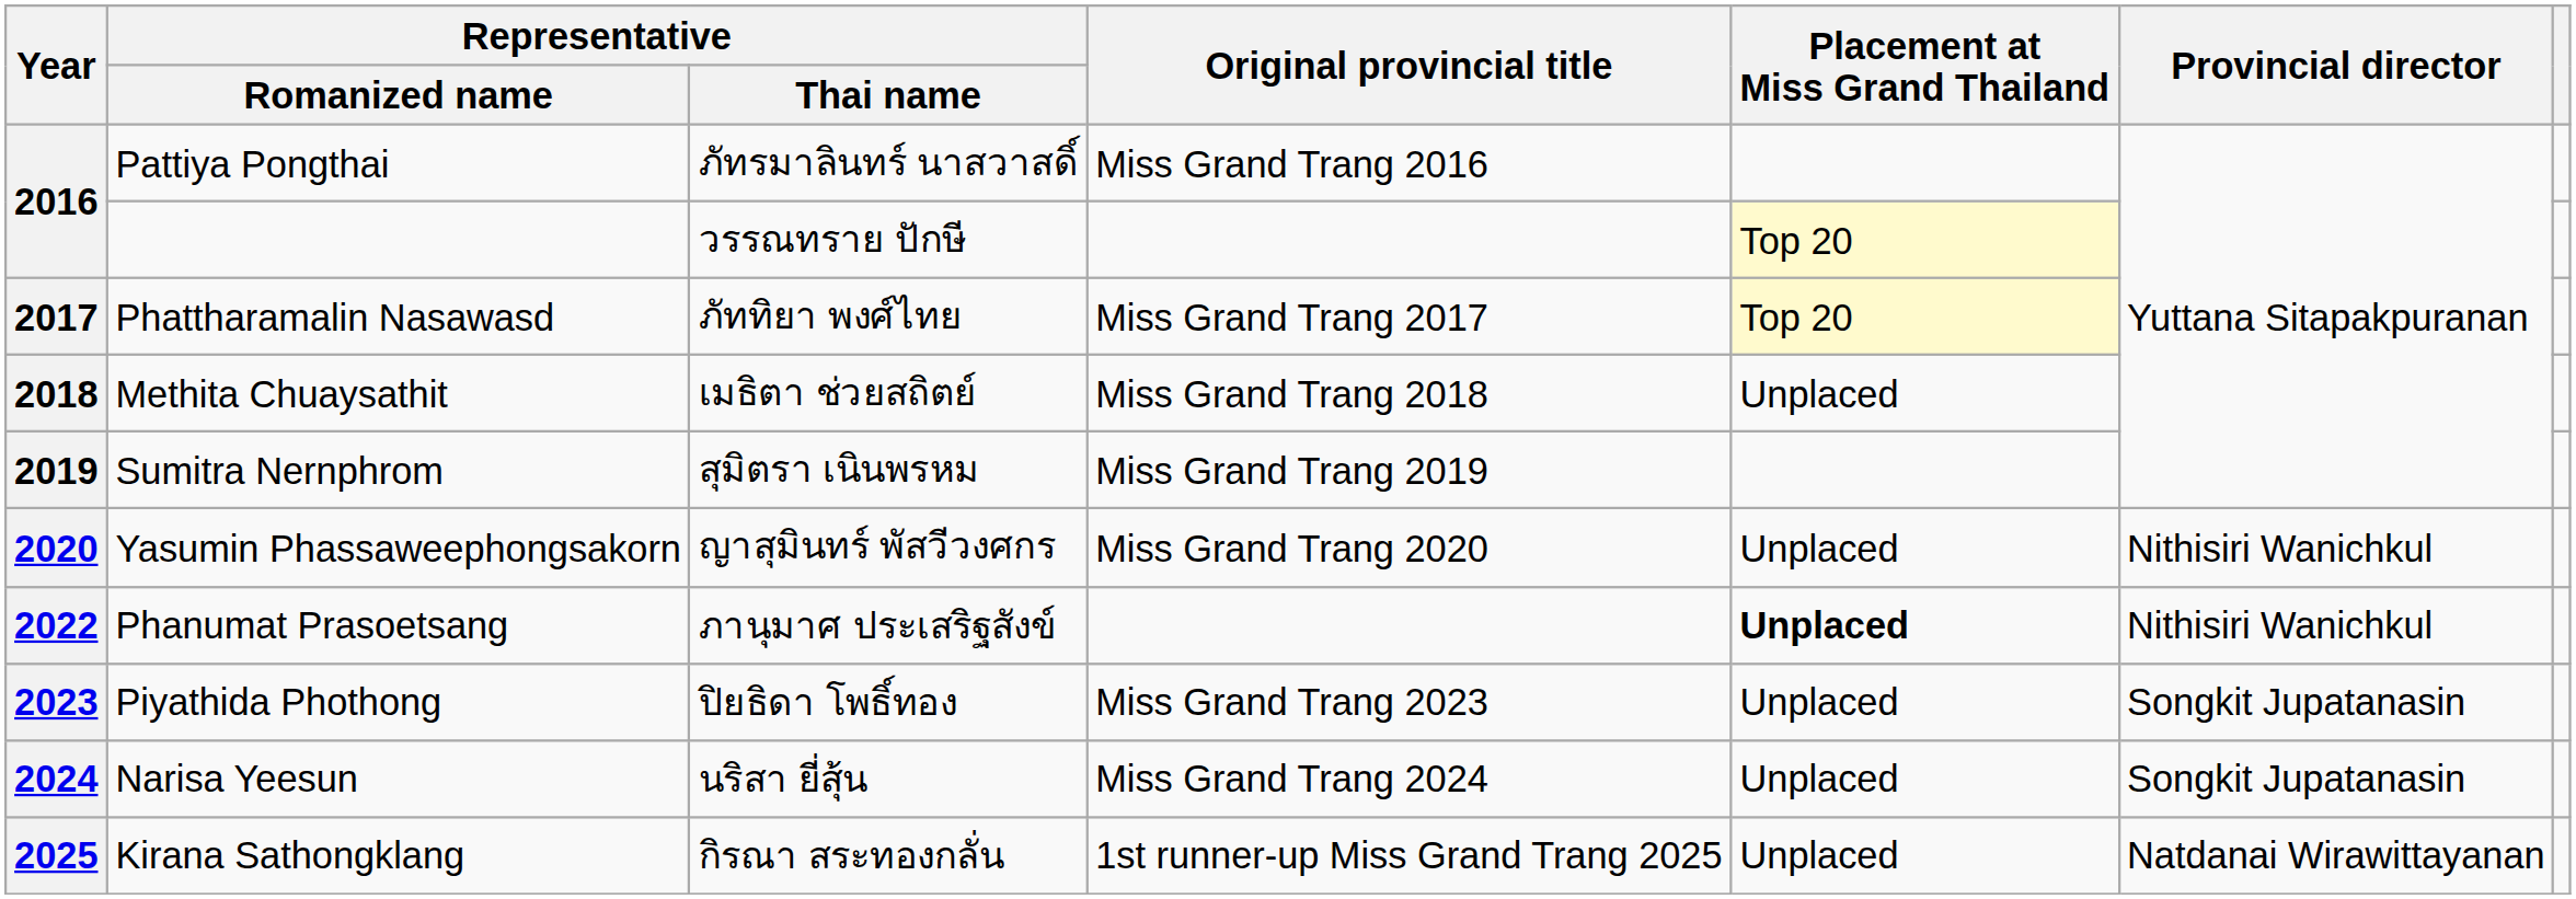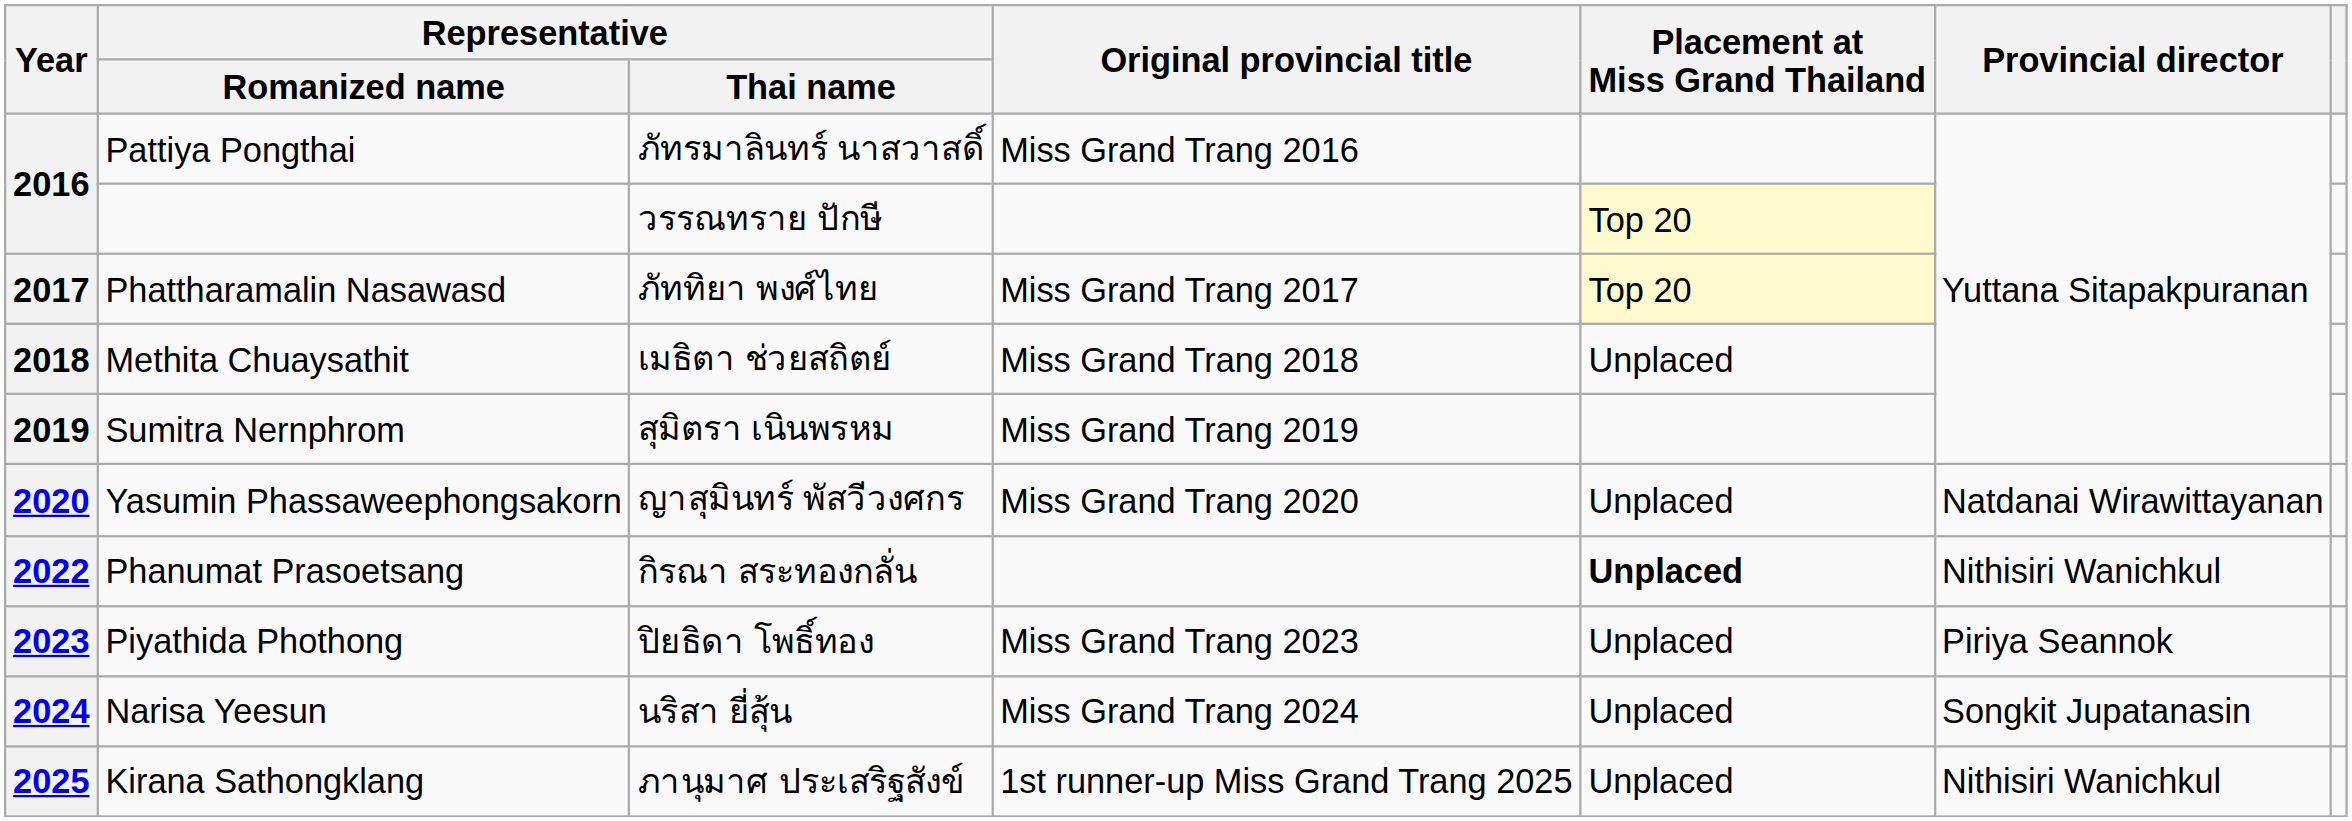 <table class="wikitable defaultcenter col2left col3left col6left" style="font-size:95%;">
 <tr>
 <th rowspan=2>Year</th>
 <th colspan=2>Representative</th>
 <th rowspan=2>Original provincial title</th>
 <th rowspan=2>Placement at<br>Miss Grand Thailand</th>
 <th rowspan=2>Provincial director</th>
 <th rowspan=2></th>
 </tr>
 <tr>
 <th>Romanized name</th>
 <th>Thai name</th>
 </tr>
 <tr>
 <th rowspan=2>2016</th>
 <td>Pattiya Pongthai</td>
 <td>ภัทรมาลินทร์ นาสวาสดิ์</td>
 <td>Miss Grand Trang 2016</td>
 <td></td>
 <td rowspan=5>Yuttana Sitapakpuranan</td>
 <td></td>
 </tr>
 <tr>
 <td></td>
 <td>วรรณทราย ปักษี</td>
 <td></td>
 <td bgcolor=#FFFACD>Top 20</td>
 <td></td>
 </tr>
 <tr>
 <th>2017</th>
 <td>Phattharamalin Nasawasd</td>
 <td>ภัททิยา  พงศ์ไทย</td>
 <td>Miss Grand Trang 2017</td>
 <td bgcolor=#FFFACD>Top 20</td>
 <td></td>
 </tr>
 <tr>
 <th>2018</th>
 <td>Methita Chuaysathit</td>
 <td>เมธิตา ช่วยสถิตย์</td>
 <td>Miss Grand Trang 2018</td>
 <td>Unplaced</td>
 <td></td>
 </tr>
 <tr>
 <th>2019</th>
 <td>Sumitra Nernphrom</td>
 <td>สุมิตรา เนินพรหม</td>
 <td>Miss Grand Trang 2019</td>
 <td></td>
 <td></td>
 </tr>
 <tr>
 <th><a href='#'>2020</a></th>
 <td>Yasumin Phassaweephongsakorn</td>
 <td>ญาสุมินทร์ พัสวีวงศกร</td>
 <td>Miss Grand Trang 2020</td>
 <td>Unplaced</td>
-<td>Nithisiri Wanichkul</td>
+<td>Natdanai Wirawittayanan</td>
 <td></td>
 </tr>
 <tr>
 <th><a href='#'>2022</a></th>
 <td>Phanumat Prasoetsang</td>
-<td>ภานุมาศ ประเสริฐสังข์</td>
+<td>กิรณา สระทองกลั่น</td>
 <td></td>
 <td><strong>Unplaced</strong></td>
 <td>Nithisiri Wanichkul</td>
 <td></td>
 </tr>
 <tr>
 <th><a href='#'>2023</a></th>
 <td>Piyathida Phothong</td>
 <td>ปิยธิดา โพธิ์ทอง</td>
 <td>Miss Grand Trang 2023</td>
 <td>Unplaced</td>
-<td>Songkit Jupatanasin</td>
+<td>Piriya Seannok</td>
 <td></td>
 </tr>
 <tr>
 <th><a href='#'>2024</a></th>
 <td>Narisa Yeesun</td>
 <td>นริสา ยี่สุ้น</td>
 <td>Miss Grand Trang 2024</td>
 <td>Unplaced</td>
 <td>Songkit Jupatanasin</td>
 <td></td>
 </tr>
 <tr>
 <th><a href='#'>2025</a></th>
 <td>Kirana Sathongklang</td>
-<td>กิรณา สระทองกลั่น</td>
+<td>ภานุมาศ ประเสริฐสังข์</td>
 <td>1st runner-up Miss Grand Trang 2025</td>
 <td>Unplaced</td>
-<td>Natdanai Wirawittayanan</td>
+<td>Nithisiri Wanichkul</td>
 <td></td>
 </tr>
 </table>
